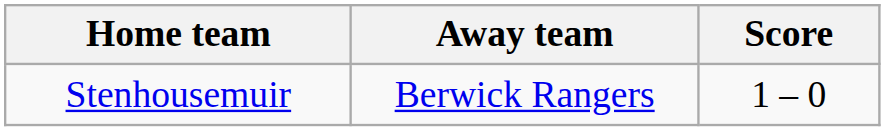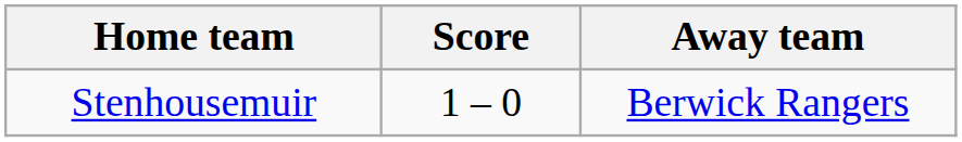 <table class="wikitable" style="text-align: center">
 <tr>
 <th width=140>Home team</th>
+<th width=70>Score</th>
 <th width=140>Away team</th>
-<th width=70>Score</th>
 </tr>
 <tr>
 <td><a href='#'>Stenhousemuir</a></td>
+<td>1 – 0</td>
 <td><a href='#'>Berwick Rangers</a></td>
-<td>1 – 0</td>
 </tr>
 </table>
